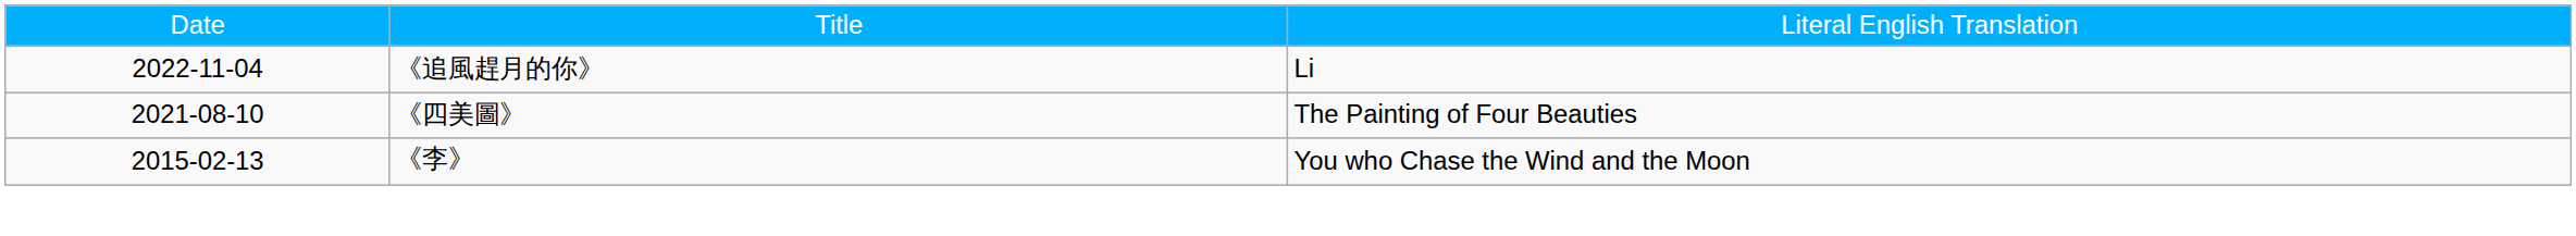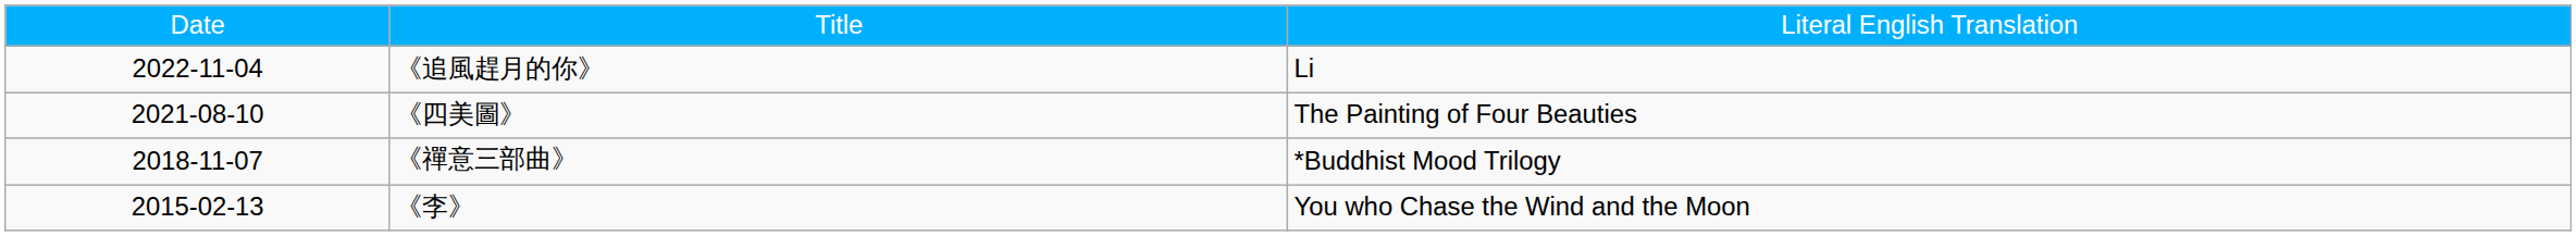 <table class="wikitable"  width="100%" style="text-align:center">
 <tr style="background:#00B0FF; color:white ">
 <td width="15%">Date</td>
 <td width="35%">Title</td>
 <td width="50%">Literal English Translation</td>
 </tr>
 <tr>
 <td>2022-11-04</td>
 <td align="left">《追風趕月的你》</td>
 <td align="left">Li</td>
 </tr>
 <tr>
 <td>2021-08-10</td>
 <td align="left">《四美圖》</td>
 <td align="left">The Painting of Four Beauties</td>
 </tr>
 <tr>
+<td>2018-11-07</td>
+<td align="left">《禪意三部曲》</td>
+<td align="left">*Buddhist Mood Trilogy</td>
+</tr>
+<tr>
 <td>2015-02-13</td>
 <td align="left">《李》</td>
 <td align="left">You who Chase the Wind and the Moon</td>
 </tr>
 </table>
